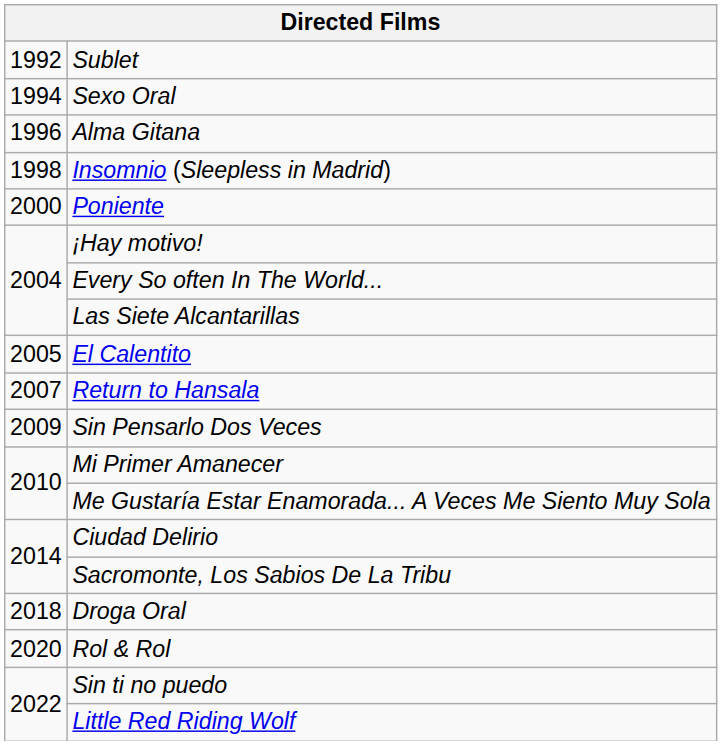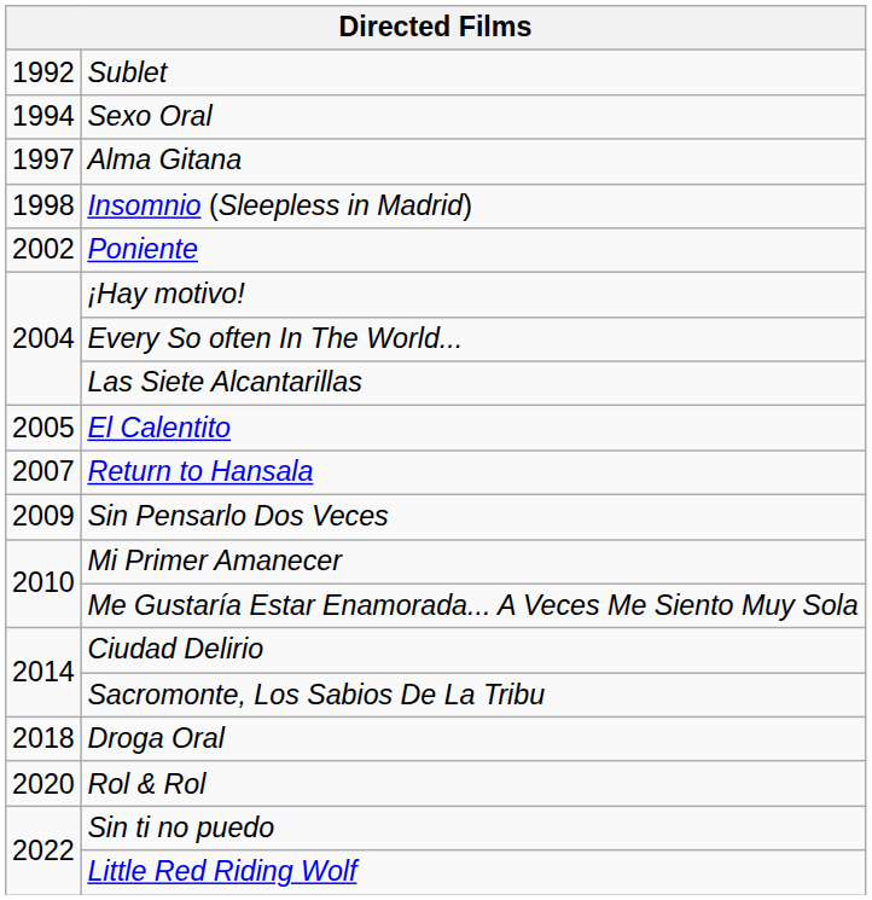 <table class="wikitable">
 <tr>
 <th colspan="2">Directed Films</th>
 </tr>
 <tr>
 <td>1992</td>
 <td><em>Sublet</em></td>
 </tr>
 <tr>
 <td>1994</td>
 <td><em>Sexo Oral</em></td>
 </tr>
 <tr>
-<td>1996</td>
+<td>1997</td>
 <td><em>Alma Gitana</em></td>
 </tr>
 <tr>
 <td>1998</td>
 <td><em><a href='#'>Insomnio</a></em> (<em>Sleepless in Madrid</em>)</td>
 </tr>
 <tr>
-<td>2000</td>
+<td>2002</td>
 <td><em><a href='#'>Poniente</a></em></td>
 </tr>
 <tr>
 <td rowspan="3">2004</td>
 <td><em>¡Hay motivo!</em></td>
 </tr>
 <tr>
 <td><em>Every So often In The World...</em></td>
 </tr>
 <tr>
 <td><em>Las Siete Alcantarillas</em></td>
 </tr>
 <tr>
 <td>2005</td>
 <td><em><a href='#'>El Calentito</a></em></td>
 </tr>
 <tr>
 <td>2007</td>
 <td><em><a href='#'>Return to Hansala</a></em></td>
 </tr>
 <tr>
 <td>2009</td>
 <td><em>Sin Pensarlo Dos Veces</em></td>
 </tr>
 <tr>
 <td rowspan="2">2010</td>
 <td><em>Mi Primer Amanecer</em></td>
 </tr>
 <tr>
 <td><em>Me Gustaría Estar Enamorada... A Veces Me Siento Muy Sola</em></td>
 </tr>
 <tr>
 <td rowspan="2">2014</td>
 <td><em>Ciudad Delirio</em></td>
 </tr>
 <tr>
 <td><em>Sacromonte, Los Sabios De La Tribu</em></td>
 </tr>
 <tr>
 <td>2018</td>
 <td><em>Droga Oral</em></td>
 </tr>
 <tr>
 <td>2020</td>
 <td><em>Rol & Rol</em></td>
 </tr>
 <tr>
 <td rowspan="2">2022</td>
 <td><em>Sin ti no puedo</em></td>
 </tr>
 <tr>
 <td><em><a href='#'>Little Red Riding Wolf</a></em></td>
 </tr>
 </table>
